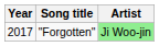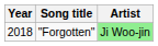 <table class="wikitable">
 <tr>
 <th>Year</th>
 <th>Song title</th>
 <th>Artist</th>
 </tr>
 <tr>
-<td>2017</td>
+<td>2018</td>
 <td>"Forgotten"</td>
 <td style="background: lightgreen;">Ji Woo-jin</td>
 </tr>
 </table>
